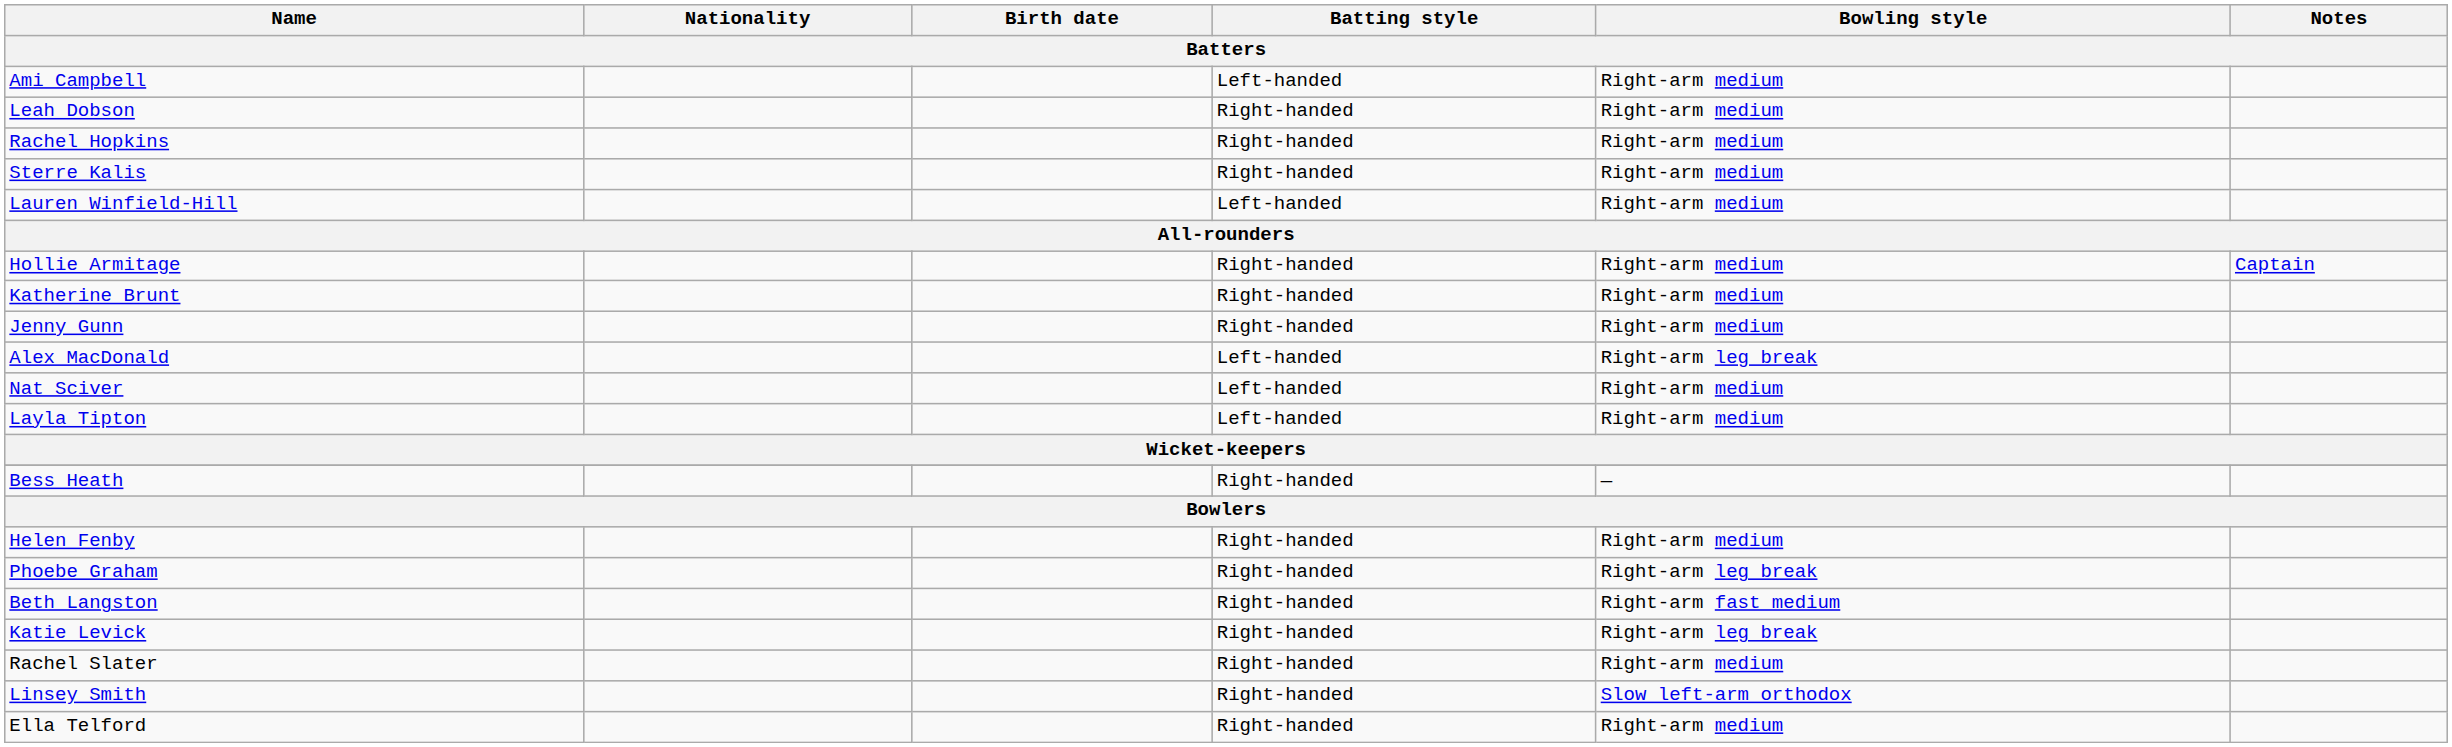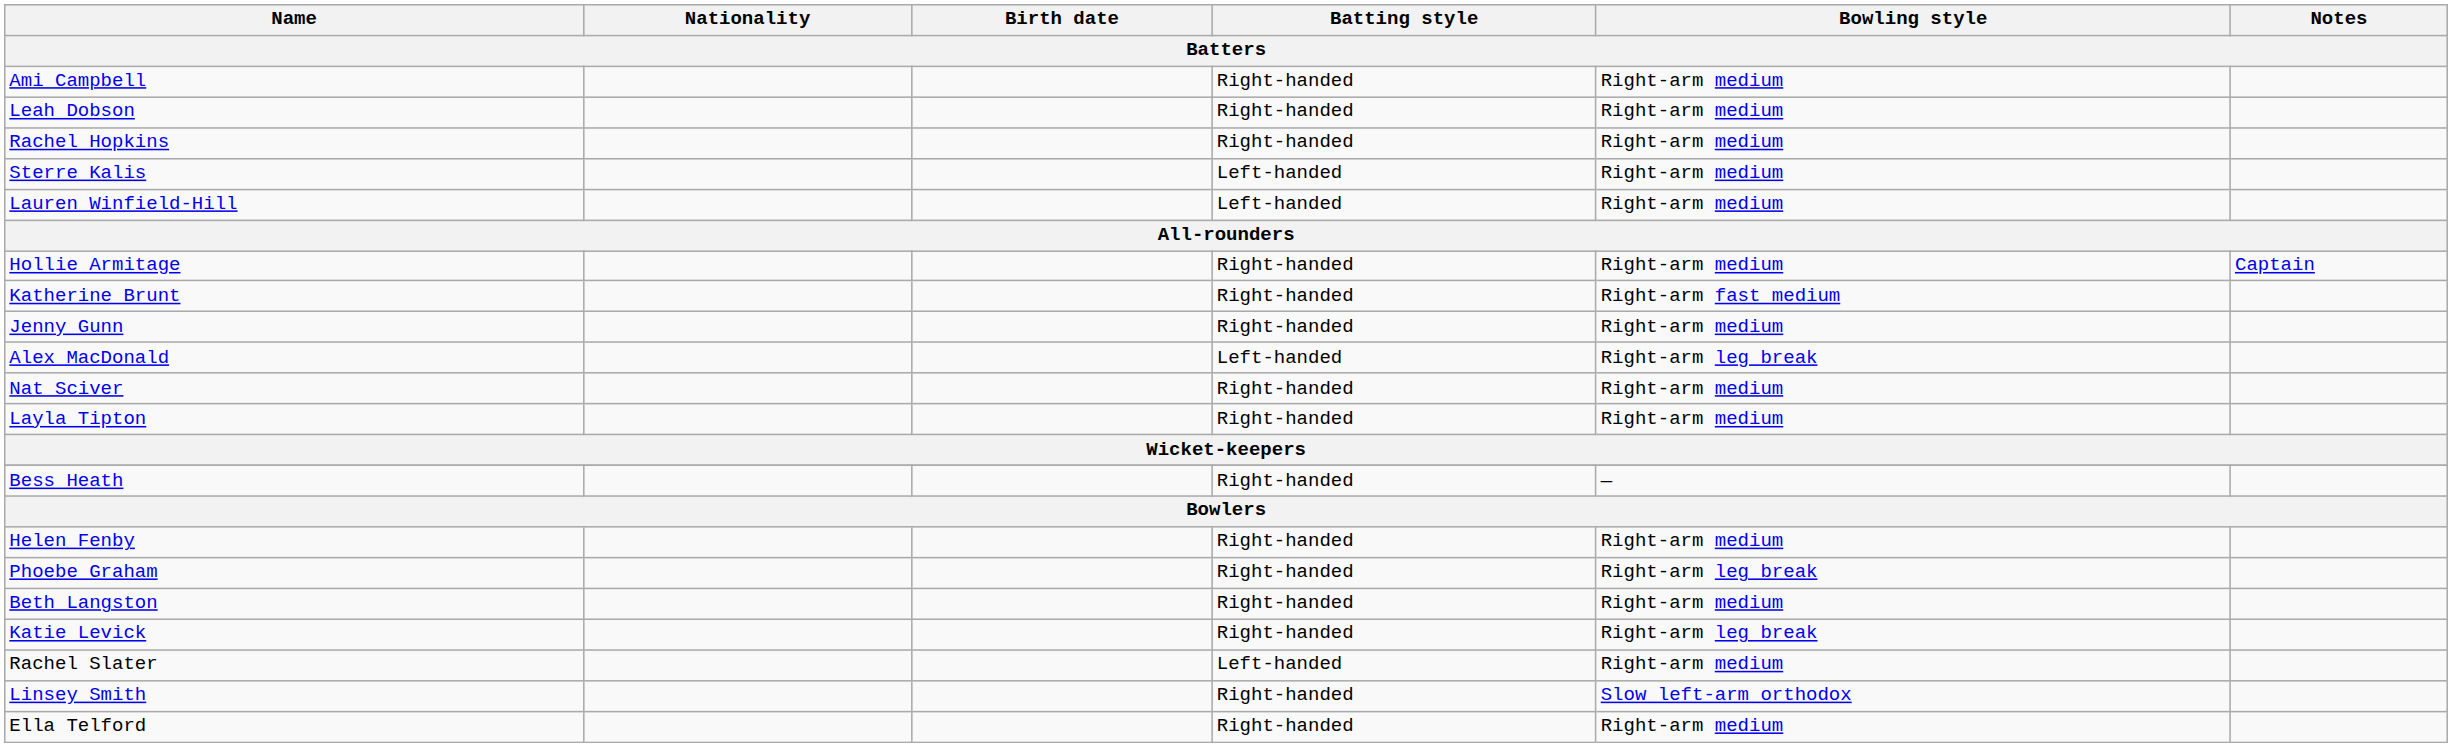 <table class="wikitable"  style="font-size:95%; width:80%;">
 <tr>
 <th>Name</th>
 <th>Nationality</th>
 <th>Birth date</th>
 <th>Batting style</th>
 <th>Bowling style</th>
 <th>Notes</th>
 </tr>
 <tr>
 <th colspan="7">Batters</th>
 </tr>
 <tr>
 <td><a href='#'>Ami Campbell</a></td>
 <td></td>
 <td></td>
-<td>Left-handed</td>
+<td>Right-handed</td>
 <td>Right-arm <a href='#'>medium</a></td>
 <td></td>
 </tr>
 <tr>
 <td><a href='#'>Leah Dobson</a></td>
 <td></td>
 <td></td>
 <td>Right-handed</td>
 <td>Right-arm <a href='#'>medium</a></td>
 <td></td>
 </tr>
 <tr>
 <td><a href='#'>Rachel Hopkins</a></td>
 <td></td>
 <td></td>
 <td>Right-handed</td>
 <td>Right-arm <a href='#'>medium</a></td>
 <td></td>
 </tr>
 <tr>
 <td><a href='#'>Sterre Kalis</a></td>
 <td></td>
 <td></td>
-<td>Right-handed</td>
+<td>Left-handed</td>
 <td>Right-arm <a href='#'>medium</a></td>
 <td></td>
 </tr>
 <tr>
 <td><a href='#'>Lauren Winfield-Hill</a></td>
 <td></td>
 <td></td>
 <td>Left-handed</td>
 <td>Right-arm <a href='#'>medium</a></td>
 <td></td>
 </tr>
 <tr>
 <th colspan="7">All-rounders</th>
 </tr>
 <tr>
 <td><a href='#'>Hollie Armitage</a></td>
 <td></td>
 <td></td>
 <td>Right-handed</td>
 <td>Right-arm <a href='#'>medium</a></td>
 <td><a href='#'>Captain</a></td>
 </tr>
 <tr>
 <td><a href='#'>Katherine Brunt</a></td>
 <td></td>
 <td></td>
 <td>Right-handed</td>
-<td>Right-arm <a href='#'>medium</a></td>
+<td>Right-arm <a href='#'>fast medium</a></td>
 <td></td>
 </tr>
 <tr>
 <td><a href='#'>Jenny Gunn</a></td>
 <td></td>
 <td></td>
 <td>Right-handed</td>
 <td>Right-arm <a href='#'>medium</a></td>
 <td></td>
 </tr>
 <tr>
 <td><a href='#'>Alex MacDonald</a></td>
 <td></td>
 <td></td>
 <td>Left-handed</td>
 <td>Right-arm <a href='#'>leg break</a></td>
 <td></td>
 </tr>
 <tr>
 <td><a href='#'>Nat Sciver</a></td>
 <td></td>
 <td></td>
-<td>Left-handed</td>
+<td>Right-handed</td>
 <td>Right-arm <a href='#'>medium</a></td>
 <td></td>
 </tr>
 <tr>
 <td><a href='#'>Layla Tipton</a></td>
 <td></td>
 <td></td>
-<td>Left-handed</td>
+<td>Right-handed</td>
 <td>Right-arm <a href='#'>medium</a></td>
 <td></td>
 </tr>
 <tr>
 <th colspan="7">Wicket-keepers</th>
 </tr>
 <tr>
 </tr>
 <tr>
 <td><a href='#'>Bess Heath</a></td>
 <td></td>
 <td></td>
 <td>Right-handed</td>
 <td>—</td>
 <td></td>
 </tr>
 <tr>
 <th colspan="7">Bowlers</th>
 </tr>
 <tr>
 <td><a href='#'>Helen Fenby</a></td>
 <td></td>
 <td></td>
 <td>Right-handed</td>
 <td>Right-arm <a href='#'>medium</a></td>
 <td></td>
 </tr>
 <tr>
 <td><a href='#'>Phoebe Graham</a></td>
 <td></td>
 <td></td>
 <td>Right-handed</td>
 <td>Right-arm <a href='#'>leg break</a></td>
 <td></td>
 </tr>
 <tr>
 <td><a href='#'>Beth Langston</a></td>
 <td></td>
 <td></td>
 <td>Right-handed</td>
-<td>Right-arm <a href='#'>fast medium</a></td>
+<td>Right-arm <a href='#'>medium</a></td>
 <td></td>
 </tr>
 <tr>
 <td><a href='#'>Katie Levick</a></td>
 <td></td>
 <td></td>
 <td>Right-handed</td>
 <td>Right-arm <a href='#'>leg break</a></td>
 <td></td>
 </tr>
 <tr>
 <td>Rachel Slater</td>
 <td></td>
 <td></td>
-<td>Right-handed</td>
+<td>Left-handed</td>
 <td>Right-arm <a href='#'>medium</a></td>
 <td></td>
 </tr>
 <tr>
 <td><a href='#'>Linsey Smith</a></td>
 <td></td>
 <td></td>
 <td>Right-handed</td>
 <td><a href='#'>Slow left-arm orthodox</a></td>
 <td></td>
 </tr>
 <tr>
 <td>Ella Telford</td>
 <td></td>
 <td></td>
 <td>Right-handed</td>
 <td>Right-arm <a href='#'>medium</a></td>
 <td></td>
 </tr>
 </table>
